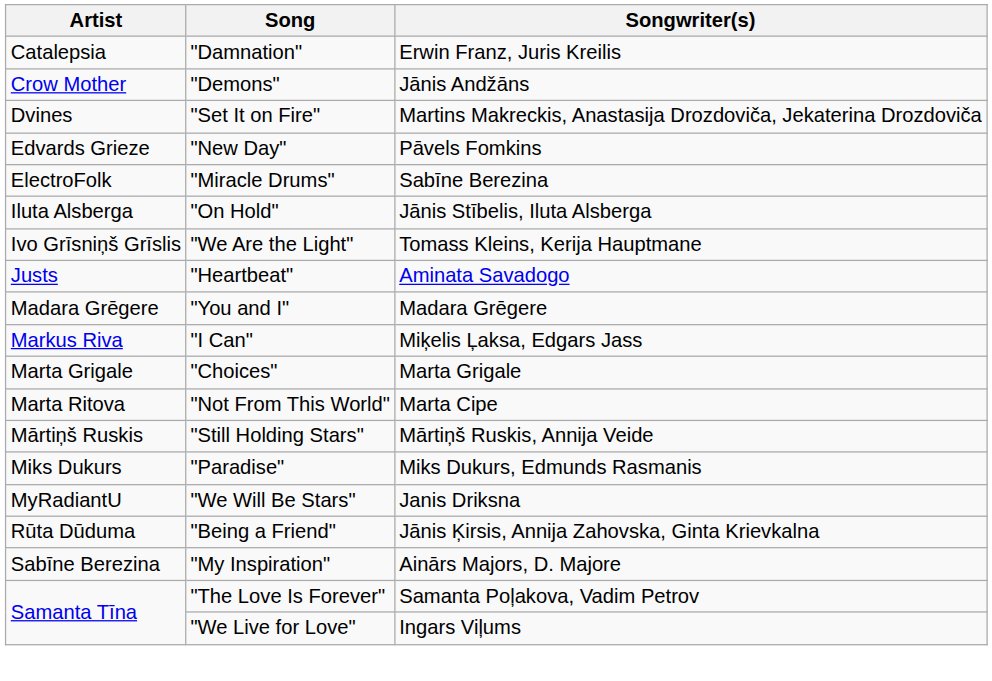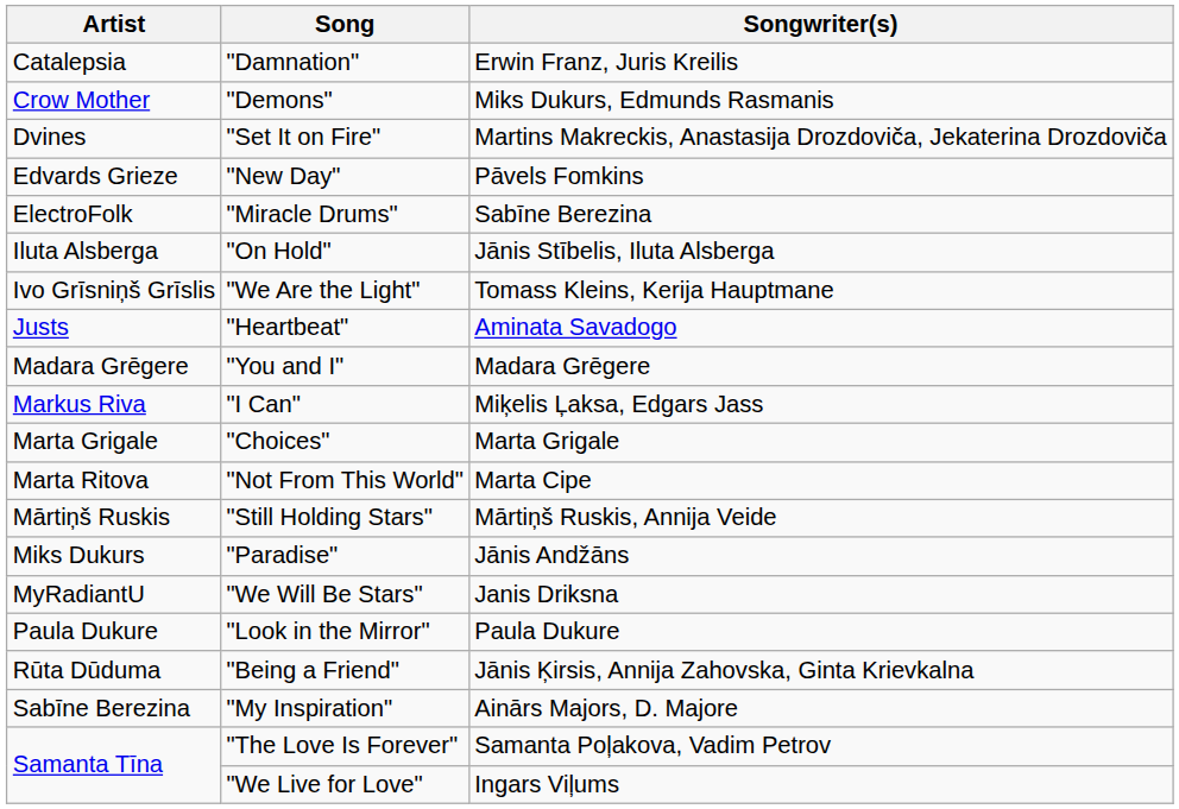 <table class="sortable wikitable" style="margin: 1em auto 1em auto">
 <tr>
 <th>Artist</th>
 <th>Song</th>
 <th>Songwriter(s)</th>
 </tr>
 <tr>
 <td>Catalepsia</td>
 <td>"Damnation"</td>
 <td>Erwin Franz, Juris Kreilis</td>
 </tr>
 <tr>
 <td><a href='#'>Crow Mother</a></td>
 <td>"Demons"</td>
-<td>Jānis Andžāns</td>
+<td>Miks Dukurs, Edmunds Rasmanis</td>
 </tr>
 <tr>
 <td>Dvines</td>
 <td>"Set It on Fire"</td>
 <td>Martins Makreckis, Anastasija Drozdoviča, Jekaterina Drozdoviča</td>
 </tr>
 <tr>
 <td>Edvards Grieze</td>
 <td>"New Day"</td>
 <td>Pāvels Fomkins</td>
 </tr>
 <tr>
 <td>ElectroFolk</td>
 <td>"Miracle Drums"</td>
 <td>Sabīne Berezina</td>
 </tr>
 <tr>
 <td>Iluta Alsberga</td>
 <td>"On Hold"</td>
 <td>Jānis Stībelis, Iluta Alsberga</td>
 </tr>
 <tr>
 <td>Ivo Grīsniņš Grīslis</td>
 <td>"We Are the Light"</td>
 <td>Tomass Kleins, Kerija Hauptmane</td>
 </tr>
 <tr>
 <td><a href='#'>Justs</a></td>
 <td>"Heartbeat"</td>
 <td><a href='#'>Aminata Savadogo</a></td>
 </tr>
 <tr>
 <td>Madara Grēgere</td>
 <td>"You and I"</td>
 <td>Madara Grēgere</td>
 </tr>
 <tr>
 <td><a href='#'>Markus Riva</a></td>
 <td>"I Can"</td>
 <td>Miķelis Ļaksa, Edgars Jass</td>
 </tr>
 <tr>
 <td>Marta Grigale</td>
 <td>"Choices"</td>
 <td>Marta Grigale</td>
 </tr>
 <tr>
 <td>Marta Ritova</td>
 <td>"Not From This World"</td>
 <td>Marta Cipe</td>
 </tr>
 <tr>
 <td>Mārtiņš Ruskis</td>
 <td>"Still Holding Stars"</td>
 <td>Mārtiņš Ruskis, Annija Veide</td>
 </tr>
 <tr>
 <td>Miks Dukurs</td>
 <td>"Paradise"</td>
-<td>Miks Dukurs, Edmunds Rasmanis</td>
+<td>Jānis Andžāns</td>
 </tr>
 <tr>
 <td>MyRadiantU</td>
 <td>"We Will Be Stars"</td>
 <td>Janis Driksna</td>
+</tr>
+<tr>
+<td>Paula Dukure</td>
+<td>"Look in the Mirror"</td>
+<td>Paula Dukure</td>
 </tr>
 <tr>
 <td>Rūta Dūduma</td>
 <td>"Being a Friend"</td>
 <td>Jānis Ķirsis, Annija Zahovska, Ginta Krievkalna</td>
 </tr>
 <tr>
 <td>Sabīne Berezina</td>
 <td>"My Inspiration"</td>
 <td>Ainārs Majors, D. Majore</td>
 </tr>
 <tr>
 <td rowspan="2"><a href='#'>Samanta Tīna</a></td>
 <td>"The Love Is Forever"</td>
 <td>Samanta Poļakova, Vadim Petrov</td>
 </tr>
 <tr>
 <td>"We Live for Love"</td>
 <td>Ingars Viļums</td>
 </tr>
 </table>
